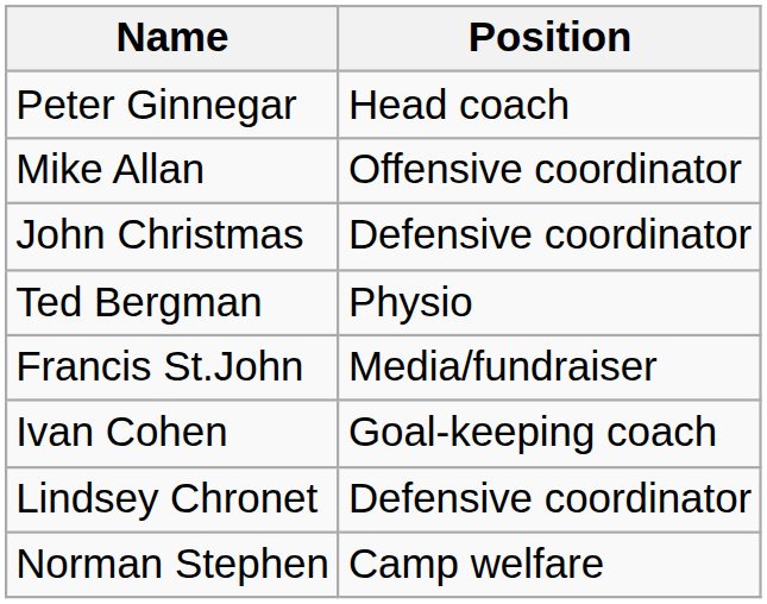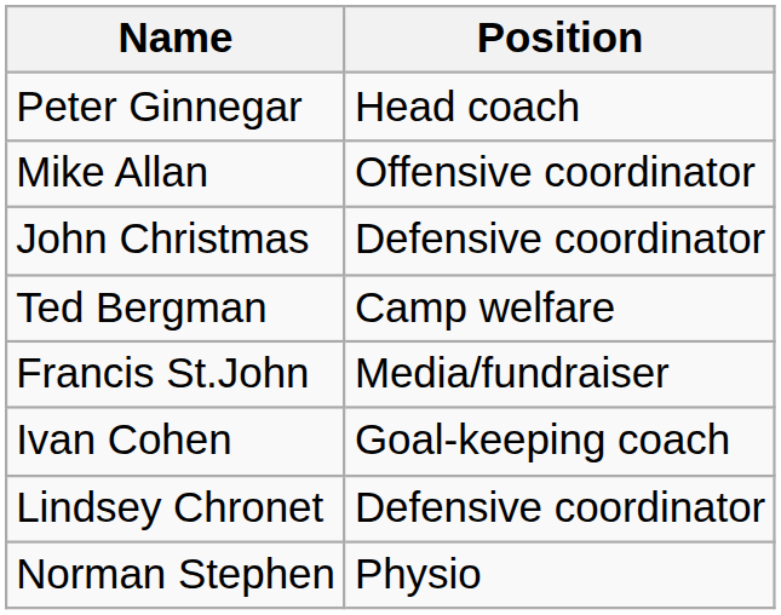 <table class="wikitable">
 <tr>
 <th>Name</th>
 <th>Position</th>
 </tr>
 <tr>
 <td>Peter Ginnegar</td>
 <td>Head coach</td>
 </tr>
 <tr>
 <td>Mike Allan</td>
 <td>Offensive coordinator</td>
 </tr>
 <tr>
 <td>John Christmas</td>
 <td>Defensive coordinator</td>
 </tr>
 <tr>
 <td>Ted Bergman</td>
-<td>Physio</td>
+<td>Camp welfare</td>
 </tr>
 <tr>
 <td>Francis St.John</td>
 <td>Media/fundraiser</td>
 </tr>
 <tr>
 <td>Ivan Cohen</td>
 <td>Goal-keeping coach</td>
 </tr>
 <tr>
 <td>Lindsey Chronet</td>
 <td>Defensive coordinator</td>
 </tr>
 <tr>
 <td>Norman Stephen</td>
-<td>Camp welfare</td>
+<td>Physio</td>
 </tr>
 </table>
